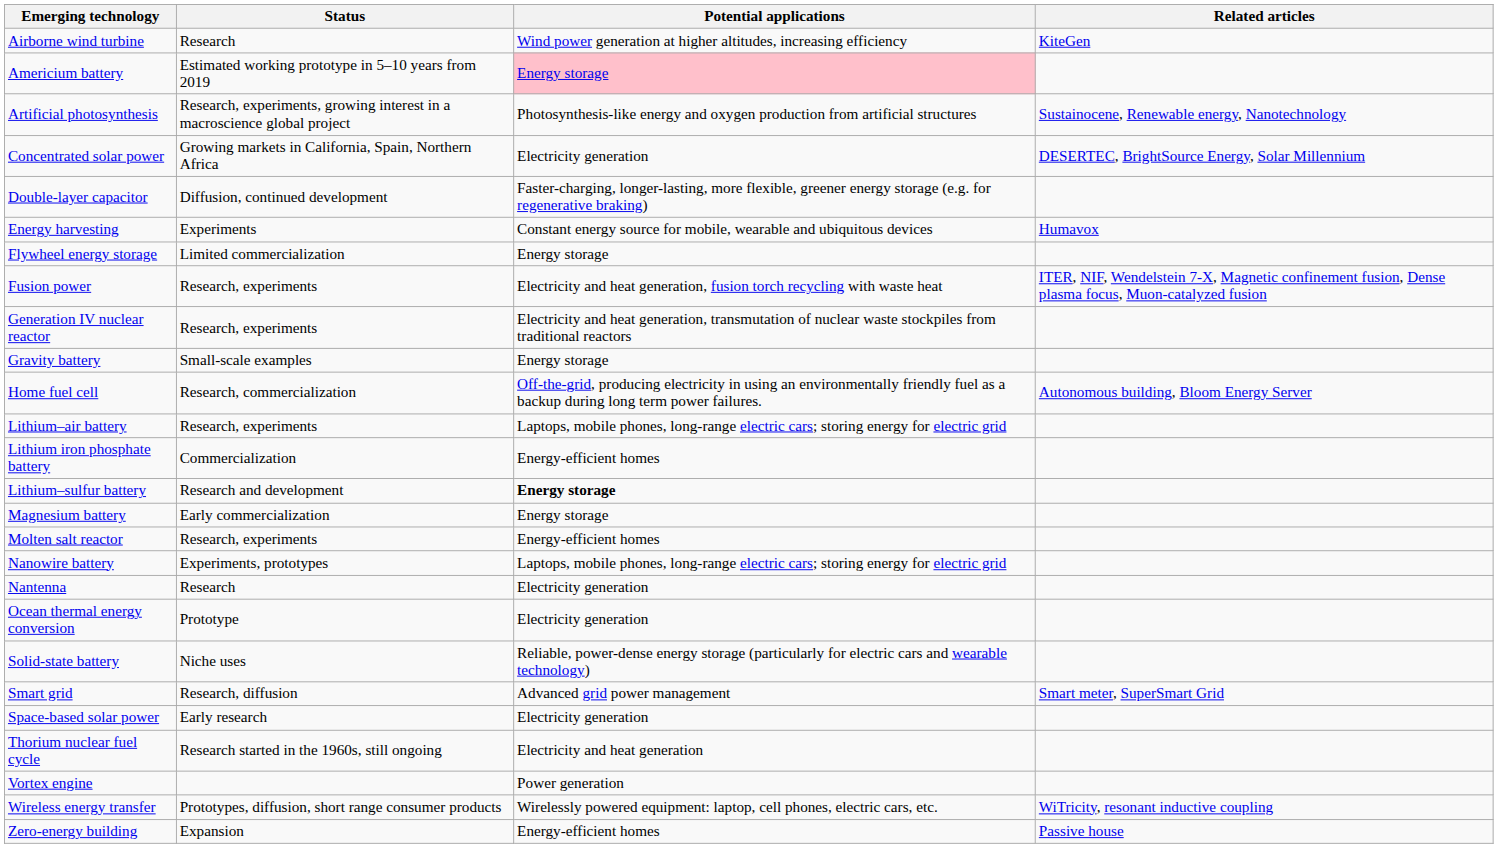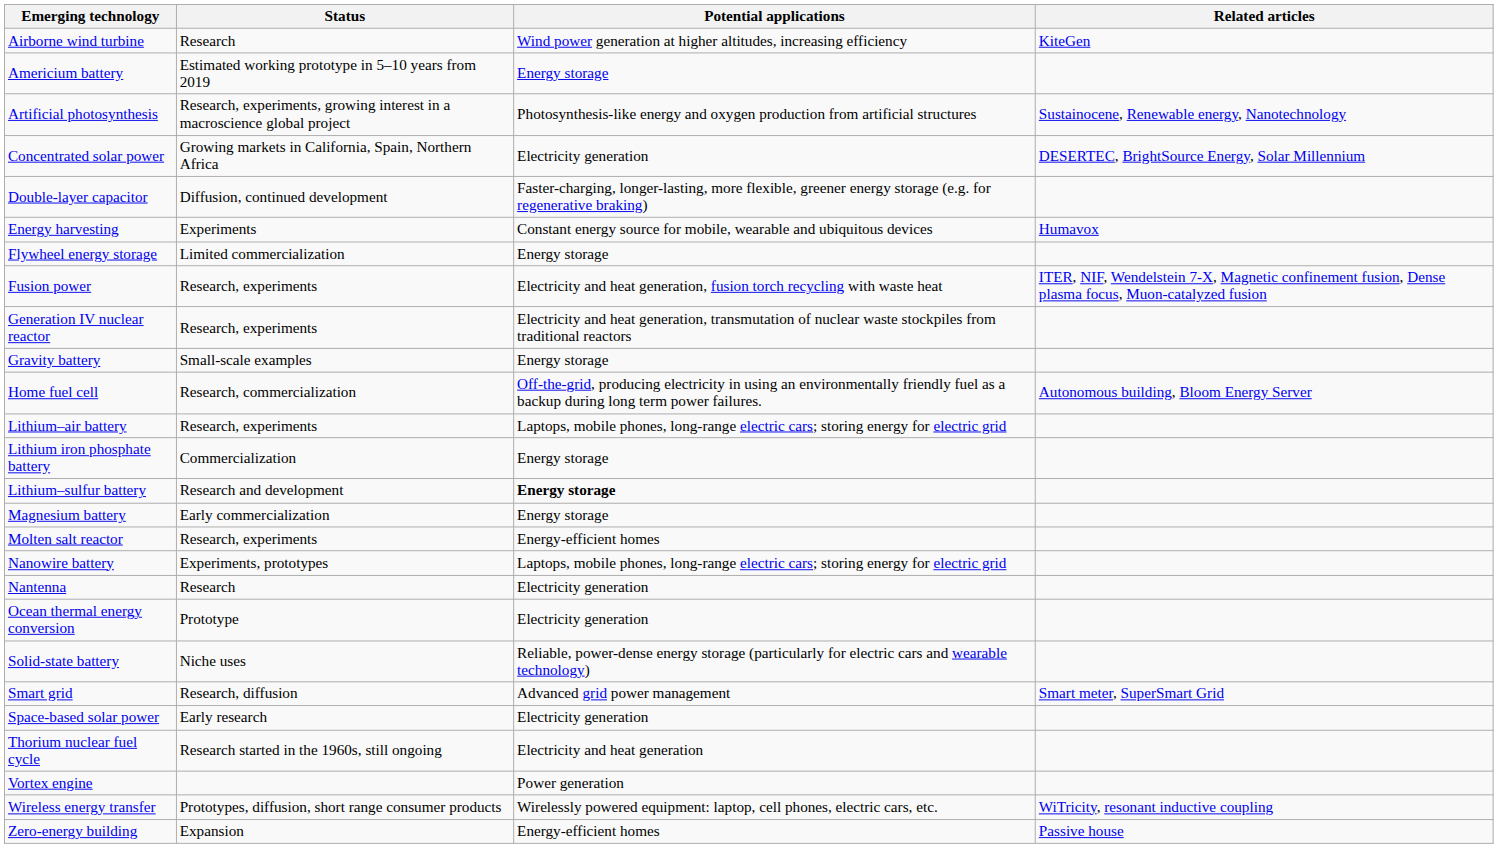 <table class="wikitable sortable">
 <tr>
 <th>Emerging technology</th>
 <th>Status</th>
 <th>Potential applications</th>
 <th>Related articles</th>
 </tr>
 <tr>
 <td><a href='#'>Airborne wind turbine</a></td>
 <td>Research</td>
 <td><a href='#'>Wind power</a> generation at higher altitudes, increasing efficiency</td>
 <td><a href='#'>KiteGen</a></td>
 </tr>
 <tr>
 <td><a href='#'>Americium battery</a></td>
 <td>Estimated working prototype in 5–10 years from 2019</td>
-<td style="background: pink;"><a href='#'>Energy storage</a></td>
+<td><a href='#'>Energy storage</a></td>
 <td></td>
 </tr>
 <tr>
 <td><a href='#'>Artificial photosynthesis</a></td>
 <td>Research, experiments, growing interest in a macroscience global project</td>
 <td>Photosynthesis-like energy and oxygen production from artificial structures</td>
 <td><a href='#'>Sustainocene</a>, <a href='#'>Renewable energy</a>, <a href='#'>Nanotechnology</a></td>
 </tr>
 <tr>
 <td><a href='#'>Concentrated solar power</a></td>
 <td>Growing markets in California, Spain, Northern Africa</td>
 <td>Electricity generation</td>
 <td><a href='#'>DESERTEC</a>, <a href='#'>BrightSource Energy</a>, <a href='#'>Solar Millennium</a></td>
 </tr>
 <tr>
 <td><a href='#'>Double-layer capacitor</a></td>
 <td>Diffusion, continued development</td>
 <td>Faster-charging, longer-lasting, more flexible, greener energy storage (e.g. for <a href='#'>regenerative braking</a>)</td>
 <td></td>
 </tr>
 <tr>
 <td><a href='#'>Energy harvesting</a></td>
 <td>Experiments</td>
 <td>Constant energy source for mobile, wearable and ubiquitous devices</td>
 <td><a href='#'>Humavox</a></td>
 </tr>
 <tr>
 <td><a href='#'>Flywheel energy storage</a></td>
 <td>Limited commercialization</td>
 <td>Energy storage</td>
 <td></td>
 </tr>
 <tr>
 <td><a href='#'>Fusion power</a></td>
 <td>Research, experiments</td>
 <td>Electricity and heat generation, <a href='#'>fusion torch recycling</a> with waste heat</td>
 <td><a href='#'>ITER</a>, <a href='#'>NIF</a>, <a href='#'>Wendelstein 7-X</a>, <a href='#'>Magnetic confinement fusion</a>, <a href='#'>Dense plasma focus</a>, <a href='#'>Muon-catalyzed fusion</a></td>
 </tr>
 <tr>
 <td><a href='#'>Generation IV nuclear reactor</a></td>
 <td>Research, experiments</td>
 <td>Electricity and heat generation, transmutation of nuclear waste stockpiles from traditional reactors</td>
 <td></td>
 </tr>
 <tr>
 <td><a href='#'>Gravity battery</a></td>
 <td>Small-scale examples</td>
 <td>Energy storage</td>
 <td></td>
 </tr>
 <tr>
 <td><a href='#'>Home fuel cell</a></td>
 <td>Research, commercialization</td>
 <td><a href='#'>Off-the-grid</a>, producing electricity in using an environmentally friendly fuel as a backup during long term power failures.</td>
 <td><a href='#'>Autonomous building</a>, <a href='#'>Bloom Energy Server</a></td>
 </tr>
 <tr>
 <td><a href='#'>Lithium–air battery</a></td>
 <td>Research, experiments</td>
 <td>Laptops, mobile phones, long-range <a href='#'>electric cars</a>; storing energy for <a href='#'>electric grid</a></td>
 <td></td>
 </tr>
 <tr>
 <td><a href='#'>Lithium iron phosphate battery</a></td>
 <td>Commercialization</td>
-<td>Energy-efficient homes</td>
+<td>Energy storage</td>
 <td></td>
 </tr>
 <tr>
 <td><a href='#'>Lithium–sulfur battery</a></td>
 <td>Research and development</td>
 <td><strong>Energy storage</strong></td>
 <td></td>
 </tr>
 <tr>
 <td><a href='#'>Magnesium battery</a></td>
 <td>Early commercialization</td>
 <td>Energy storage</td>
 <td></td>
 </tr>
 <tr>
 <td><a href='#'>Molten salt reactor</a></td>
 <td>Research, experiments</td>
 <td>Energy-efficient homes</td>
 <td></td>
 </tr>
 <tr>
 <td><a href='#'>Nanowire battery</a></td>
 <td>Experiments, prototypes</td>
 <td>Laptops, mobile phones, long-range <a href='#'>electric cars</a>; storing energy for <a href='#'>electric grid</a></td>
 <td></td>
 </tr>
 <tr>
 <td><a href='#'>Nantenna</a></td>
 <td>Research</td>
 <td>Electricity generation</td>
 <td></td>
 </tr>
 <tr>
 <td><a href='#'>Ocean thermal energy conversion</a></td>
 <td>Prototype</td>
 <td>Electricity generation</td>
 <td></td>
 </tr>
 <tr>
 <td><a href='#'>Solid-state battery</a></td>
 <td>Niche uses</td>
 <td>Reliable, power-dense energy storage (particularly for electric cars and <a href='#'>wearable technology</a>)</td>
 <td></td>
 </tr>
 <tr>
 <td><a href='#'>Smart grid</a></td>
 <td>Research, diffusion</td>
 <td>Advanced <a href='#'>grid</a> power management</td>
 <td><a href='#'>Smart meter</a>, <a href='#'>SuperSmart Grid</a></td>
 </tr>
 <tr>
 <td><a href='#'>Space-based solar power</a></td>
 <td>Early research</td>
 <td>Electricity generation</td>
 <td></td>
 </tr>
 <tr>
 <td><a href='#'>Thorium nuclear fuel cycle</a></td>
 <td>Research started in the 1960s, still ongoing</td>
 <td>Electricity and heat generation</td>
 <td></td>
 </tr>
 <tr>
 <td><a href='#'>Vortex engine</a></td>
 <td></td>
 <td>Power generation</td>
 <td></td>
 </tr>
 <tr>
 <td><a href='#'>Wireless energy transfer</a></td>
 <td>Prototypes, diffusion, short range consumer products</td>
 <td>Wirelessly powered equipment: laptop, cell phones, electric cars, etc.</td>
 <td><a href='#'>WiTricity</a>, <a href='#'>resonant inductive coupling</a></td>
 </tr>
 <tr>
 <td><a href='#'>Zero-energy building</a></td>
 <td>Expansion</td>
 <td>Energy-efficient homes</td>
 <td><a href='#'>Passive house</a></td>
 </tr>
 </table>
